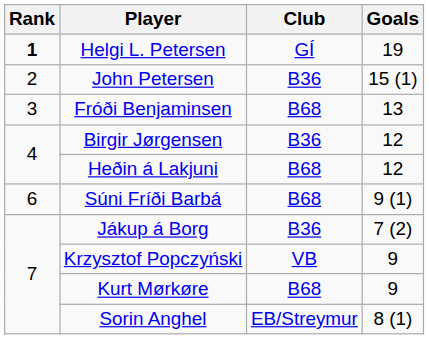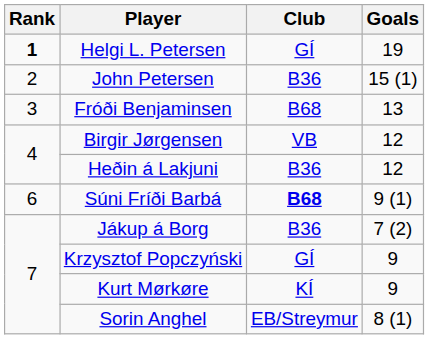 <table class="wikitable" style="text-align: center;">
 <tr>
 <th>Rank</th>
 <th>Player</th>
 <th>Club</th>
 <th>Goals</th>
 </tr>
 <tr>
 <td><strong>1</strong></td>
 <td> <a href='#'>Helgi L. Petersen</a></td>
 <td><a href='#'>GÍ</a></td>
 <td>19</td>
 </tr>
 <tr>
 <td>2</td>
 <td> <a href='#'>John Petersen</a></td>
 <td><a href='#'>B36</a></td>
 <td>15 (1)</td>
 </tr>
 <tr>
 <td>3</td>
 <td> <a href='#'>Fróði Benjaminsen</a></td>
 <td><a href='#'>B68</a></td>
 <td>13</td>
 </tr>
 <tr>
 <td rowspan=2>4</td>
 <td> <a href='#'>Birgir Jørgensen</a></td>
-<td><a href='#'>B36</a></td>
+<td><a href='#'>VB</a></td>
 <td>12</td>
 </tr>
 <tr>
 <td> <a href='#'>Heðin á Lakjuni</a></td>
-<td><a href='#'>B68</a></td>
+<td><a href='#'>B36</a></td>
 <td>12</td>
 </tr>
 <tr>
 <td>6</td>
 <td> <a href='#'>Súni Fríði Barbá</a></td>
-<td><a href='#'>B68</a></td>
+<td><strong><a href='#'>B68</a></strong></td>
 <td>9 (1)</td>
 </tr>
 <tr>
 <td rowspan=4>7</td>
 <td> <a href='#'>Jákup á Borg</a></td>
 <td><a href='#'>B36</a></td>
 <td>7 (2)</td>
 </tr>
 <tr>
 <td> <a href='#'>Krzysztof Popczyński</a></td>
-<td><a href='#'>VB</a></td>
+<td><a href='#'>GÍ</a></td>
 <td>9</td>
 </tr>
 <tr>
 <td> <a href='#'>Kurt Mørkøre</a></td>
-<td><a href='#'>B68</a></td>
+<td><a href='#'>KÍ</a></td>
 <td>9</td>
 </tr>
 <tr>
 <td> <a href='#'>Sorin Anghel</a></td>
 <td><a href='#'>EB/Streymur</a></td>
 <td>8 (1)</td>
 </tr>
 </table>
